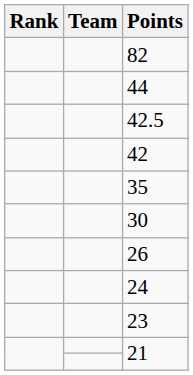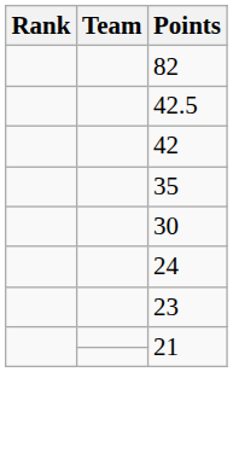 <table class=wikitable>
 <tr>
 <th>Rank</th>
 <th>Team</th>
 <th>Points</th>
 </tr>
 <tr>
 <td></td>
 <td></td>
 <td>82</td>
-</tr>
-<tr>
-<td></td>
-<td></td>
-<td>44</td>
 </tr>
 <tr>
 <td></td>
 <td></td>
 <td>42.5</td>
 </tr>
 <tr>
 <td></td>
 <td></td>
 <td>42</td>
 </tr>
 <tr>
 <td></td>
 <td></td>
 <td>35</td>
 </tr>
 <tr>
 <td></td>
 <td></td>
 <td>30</td>
 </tr>
 <tr>
 <td></td>
 <td></td>
-<td>26</td>
-</tr>
-<tr>
-<td></td>
-<td></td>
 <td>24</td>
 </tr>
 <tr>
 <td></td>
 <td></td>
 <td>23</td>
 </tr>
 <tr>
 <td rowspan=2></td>
 <td></td>
 <td rowspan=2>21</td>
 </tr>
 <tr>
 <td></td>
 </tr>
 </table>
